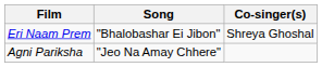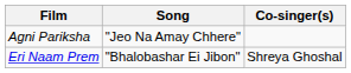 <table class="wikitable plainrowheaders" textcolor:#000;">
 <tr>
 <th scope="col"><strong>Film</strong></th>
 <th scope="col"><strong>Song</strong></th>
 <th scope="col"><strong>Co-singer(s)</strong></th>
 </tr>
 <tr>
+<td><em>Agni Pariksha</em></td>
+<td>"Jeo Na Amay Chhere"</td>
+<td></td>
+</tr>
+<tr>
 <td><em><a href='#'>Eri Naam Prem</a></em></td>
 <td>"Bhalobashar Ei Jibon"</td>
 <td>Shreya Ghoshal</td>
 </tr>
-<tr>
-<td><em>Agni Pariksha</em></td>
-<td>"Jeo Na Amay Chhere"</td>
-<td></td>
-</tr>
 </table>
